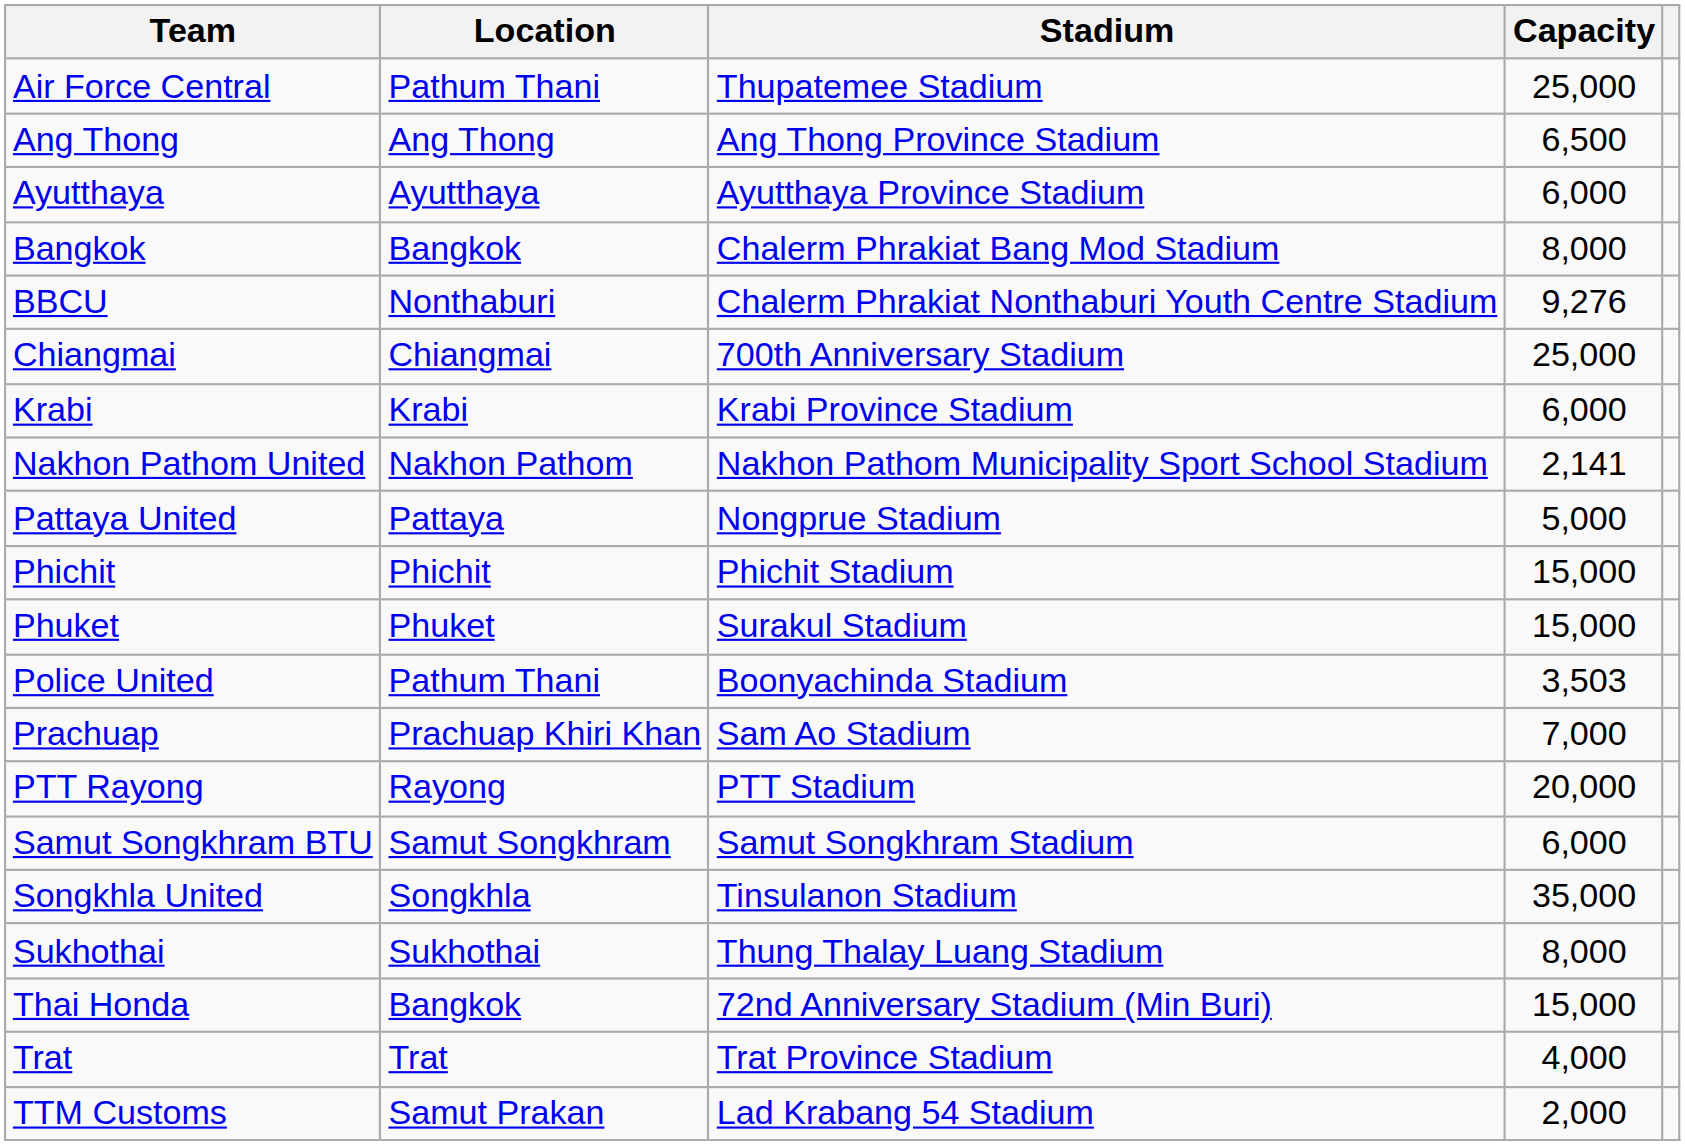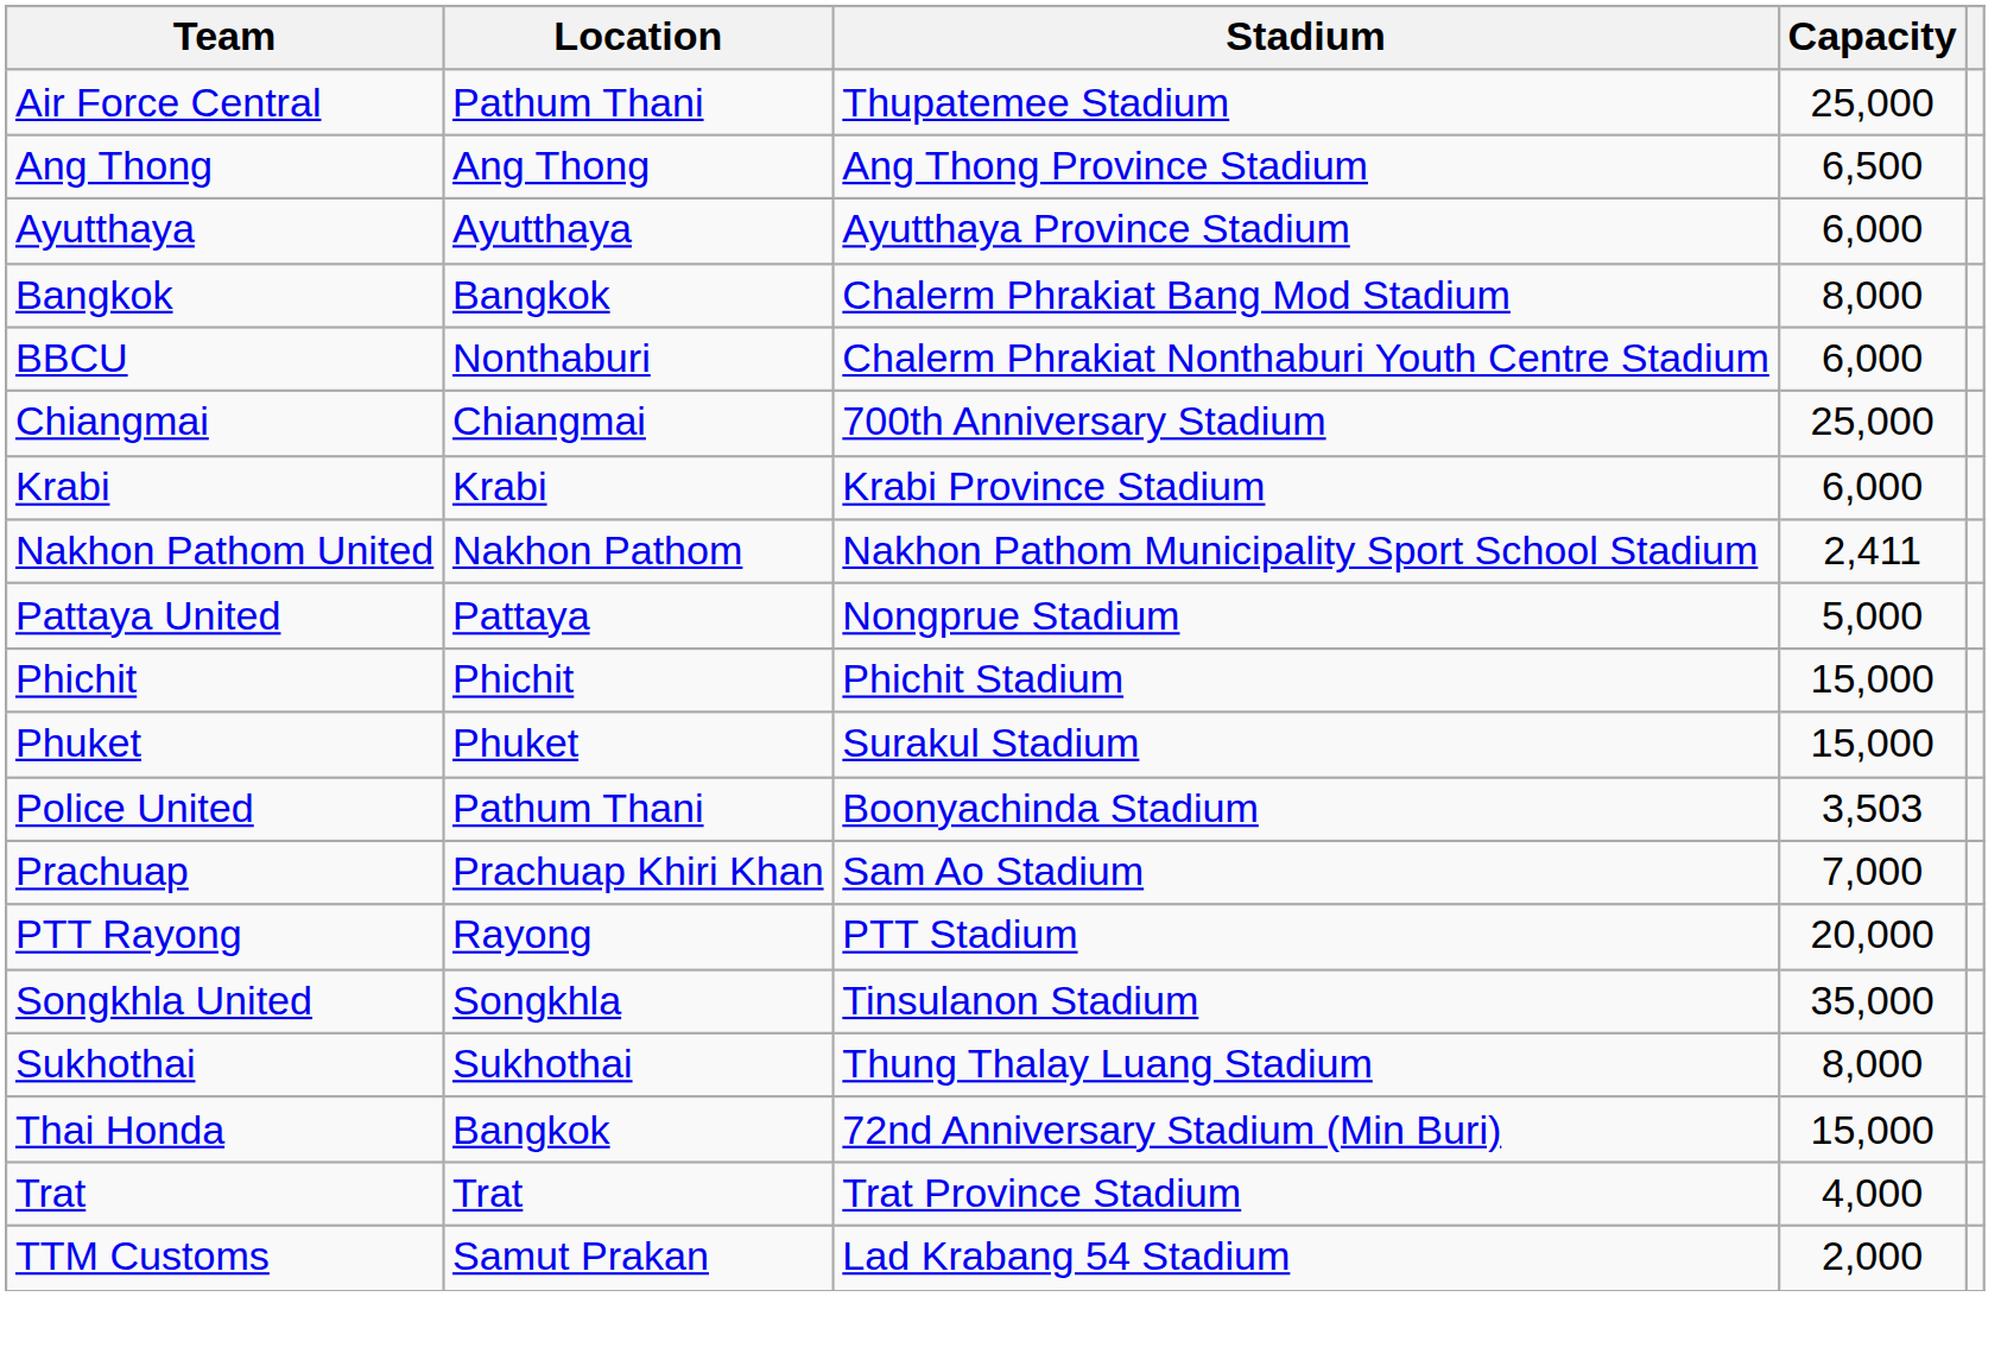 <table class="wikitable sortable">
 <tr>
 <th>Team</th>
 <th>Location</th>
 <th>Stadium</th>
 <th>Capacity</th>
 <th class="unsortable"></th>
 </tr>
 <tr>
 <td><a href='#'>Air Force Central</a></td>
 <td><a href='#'>Pathum Thani</a></td>
 <td><a href='#'>Thupatemee Stadium</a></td>
 <td align="center">25,000</td>
 <td></td>
 </tr>
 <tr>
 <td><a href='#'>Ang Thong</a></td>
 <td><a href='#'>Ang Thong</a></td>
 <td><a href='#'>Ang Thong Province Stadium</a></td>
 <td align="center">6,500</td>
 <td></td>
 </tr>
 <tr>
 <td><a href='#'>Ayutthaya</a></td>
 <td><a href='#'>Ayutthaya</a></td>
 <td><a href='#'>Ayutthaya Province Stadium</a></td>
 <td align="center">6,000</td>
 <td></td>
 </tr>
 <tr>
 <td><a href='#'>Bangkok</a></td>
 <td><a href='#'>Bangkok</a></td>
 <td><a href='#'>Chalerm Phrakiat Bang Mod Stadium</a></td>
 <td align="center">8,000</td>
 <td></td>
 </tr>
 <tr>
 <td><a href='#'>BBCU</a></td>
 <td><a href='#'>Nonthaburi</a></td>
 <td><a href='#'>Chalerm Phrakiat Nonthaburi Youth Centre Stadium</a></td>
-<td align="center">9,276</td>
+<td align="center">6,000</td>
 <td></td>
 </tr>
 <tr>
 <td><a href='#'>Chiangmai</a></td>
 <td><a href='#'>Chiangmai</a></td>
 <td><a href='#'>700th Anniversary Stadium</a></td>
 <td align="center">25,000</td>
 <td></td>
 </tr>
 <tr>
 <td><a href='#'>Krabi</a></td>
 <td><a href='#'>Krabi</a></td>
 <td><a href='#'>Krabi Province Stadium</a></td>
 <td align="center">6,000</td>
 <td></td>
 </tr>
 <tr>
 <td><a href='#'>Nakhon Pathom United</a></td>
 <td><a href='#'>Nakhon Pathom</a></td>
 <td><a href='#'>Nakhon Pathom Municipality Sport School Stadium</a></td>
-<td align="center">2,141</td>
+<td align="center">2,411</td>
 <td></td>
 </tr>
 <tr>
 <td><a href='#'>Pattaya United</a></td>
 <td><a href='#'>Pattaya</a></td>
 <td><a href='#'>Nongprue Stadium</a></td>
 <td align="center">5,000</td>
 <td></td>
 </tr>
 <tr>
 <td><a href='#'>Phichit</a></td>
 <td><a href='#'>Phichit</a></td>
 <td><a href='#'>Phichit Stadium</a></td>
 <td align="center">15,000</td>
 <td></td>
 </tr>
 <tr>
 <td><a href='#'>Phuket</a></td>
 <td><a href='#'>Phuket</a></td>
 <td><a href='#'>Surakul Stadium</a></td>
 <td align="center">15,000</td>
 <td></td>
 </tr>
 <tr>
 <td><a href='#'>Police United</a></td>
 <td><a href='#'>Pathum Thani</a></td>
 <td><a href='#'>Boonyachinda Stadium</a></td>
 <td align="center">3,503</td>
 <td></td>
 </tr>
 <tr>
 <td><a href='#'>Prachuap</a></td>
 <td><a href='#'>Prachuap Khiri Khan</a></td>
 <td><a href='#'>Sam Ao Stadium</a></td>
 <td align="center">7,000</td>
 <td></td>
 </tr>
 <tr>
 <td><a href='#'>PTT Rayong</a></td>
 <td><a href='#'>Rayong</a></td>
 <td><a href='#'>PTT Stadium</a></td>
 <td align="center">20,000</td>
 <td></td>
 </tr>
 <tr>
-<td><a href='#'>Samut Songkhram BTU</a></td>
-<td><a href='#'>Samut Songkhram</a></td>
-<td><a href='#'>Samut Songkhram Stadium</a></td>
-<td align="center">6,000</td>
-<td></td>
-</tr>
-<tr>
 <td><a href='#'>Songkhla United</a></td>
 <td><a href='#'>Songkhla</a></td>
 <td><a href='#'>Tinsulanon Stadium</a></td>
 <td align="center">35,000</td>
 <td></td>
 </tr>
 <tr>
 <td><a href='#'>Sukhothai</a></td>
 <td><a href='#'>Sukhothai</a></td>
 <td><a href='#'>Thung Thalay Luang Stadium</a></td>
 <td align="center">8,000</td>
 <td></td>
 </tr>
 <tr>
 <td><a href='#'>Thai Honda</a></td>
 <td><a href='#'>Bangkok</a></td>
 <td><a href='#'>72nd Anniversary Stadium (Min Buri)</a></td>
 <td align="center">15,000</td>
 <td></td>
 </tr>
 <tr>
 <td><a href='#'>Trat</a></td>
 <td><a href='#'>Trat</a></td>
 <td><a href='#'>Trat Province Stadium</a></td>
 <td align="center">4,000</td>
 <td></td>
 </tr>
 <tr>
 <td><a href='#'>TTM Customs</a></td>
 <td><a href='#'>Samut Prakan</a></td>
 <td><a href='#'>Lad Krabang 54 Stadium</a></td>
 <td align="center">2,000</td>
 <td></td>
 </tr>
 <tr>
 </tr>
 </table>
